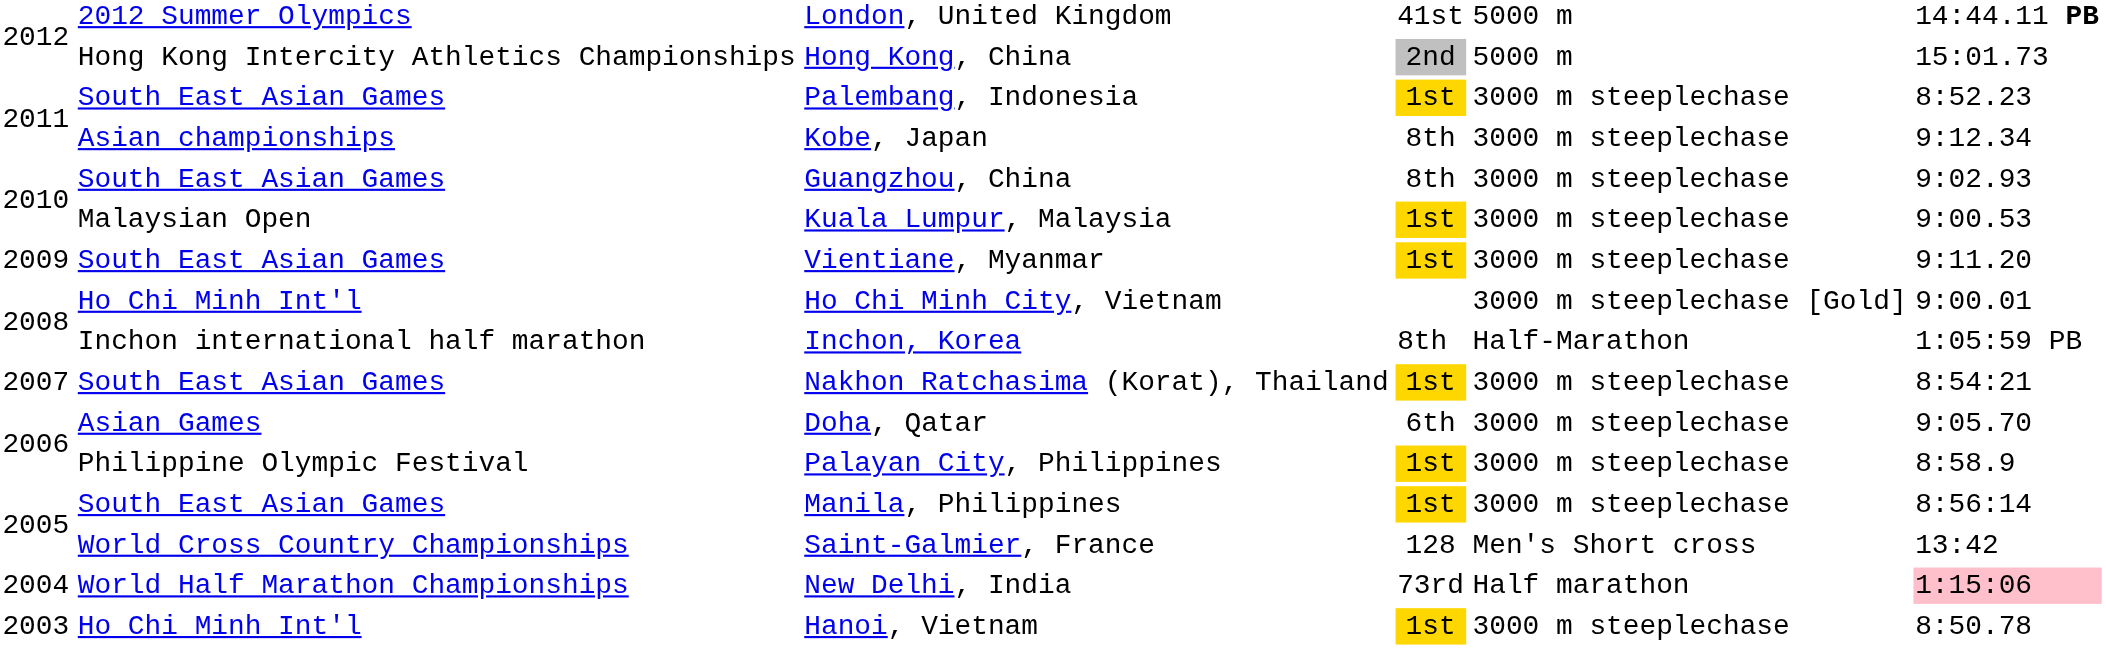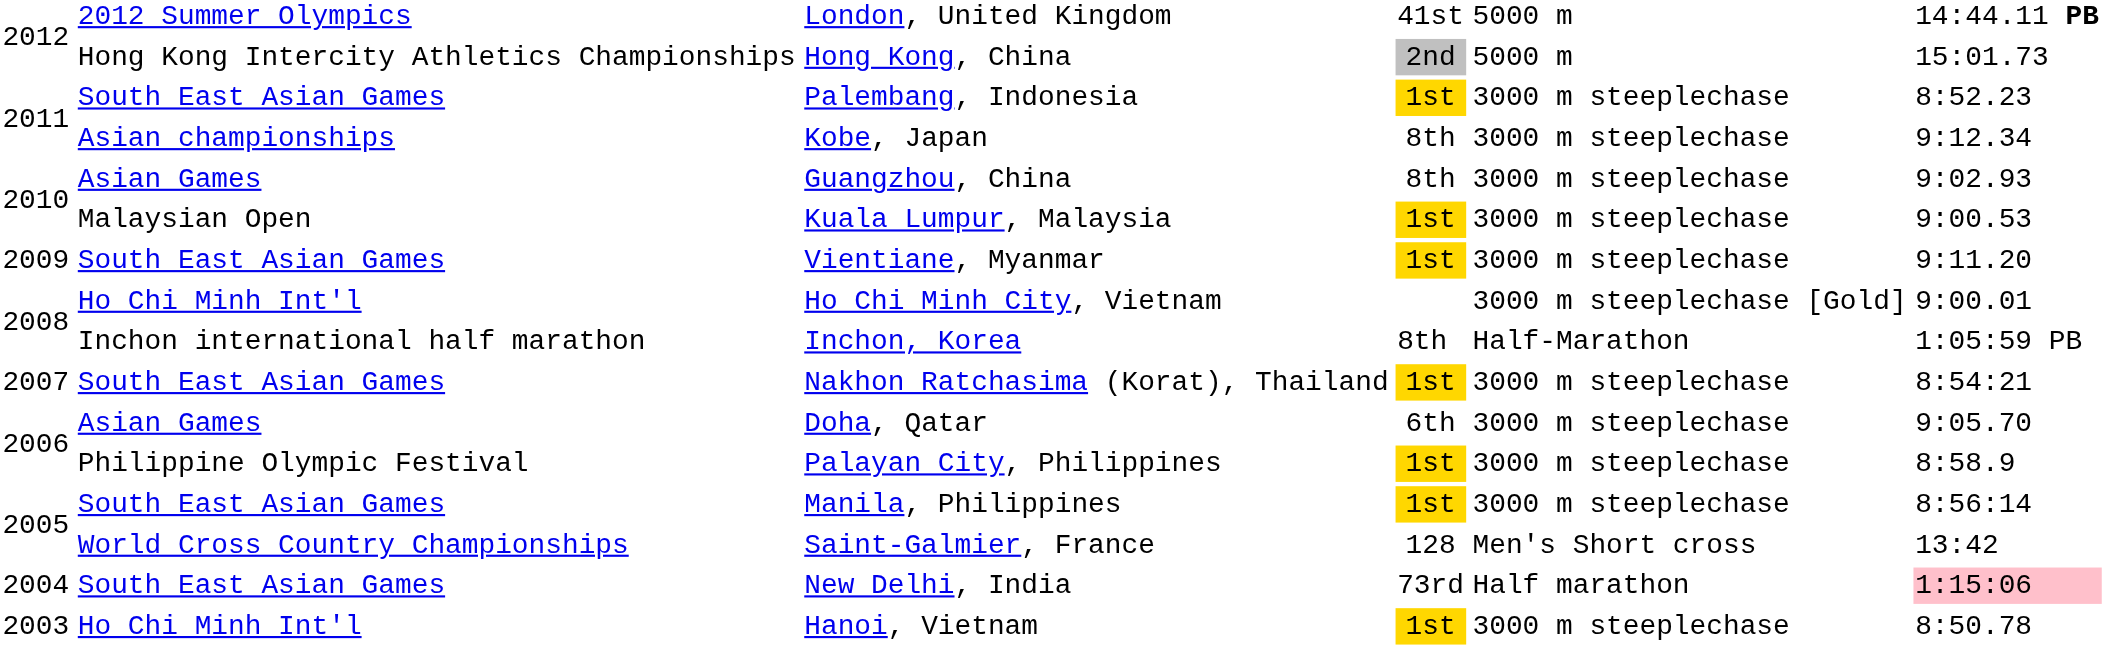 <table>
 <tr>
 <td rowspan=2>2012</td>
 <td><a href='#'>2012 Summer Olympics</a></td>
 <td><a href='#'>London</a>, United Kingdom</td>
 <td style="text-align:center;">41st</td>
 <td>5000 m</td>
 <td>14:44.11 <strong>PB</strong></td>
 </tr>
 <tr>
 <td>Hong Kong Intercity Athletics Championships</td>
 <td><a href='#'>Hong Kong</a>, China</td>
 <td style="background:silver; text-align:center;">2nd</td>
 <td>5000 m</td>
 <td>15:01.73</td>
 </tr>
 <tr>
 <td rowspan=2>2011</td>
 <td><a href='#'>South East Asian Games</a></td>
 <td><a href='#'>Palembang</a>, Indonesia</td>
 <td style="background:gold; text-align:center;">1st</td>
 <td>3000 m steeplechase</td>
 <td>8:52.23</td>
 </tr>
 <tr>
 <td><a href='#'>Asian championships</a></td>
 <td><a href='#'>Kobe</a>, Japan</td>
 <td style="text-align:center;">8th</td>
 <td>3000 m steeplechase</td>
 <td>9:12.34</td>
 </tr>
 <tr>
 <td rowspan=2>2010</td>
-<td><a href='#'>South East Asian Games</a></td>
+<td><a href='#'>Asian Games</a></td>
 <td><a href='#'>Guangzhou</a>, China</td>
 <td style="text-align:center;">8th</td>
 <td>3000 m steeplechase</td>
 <td>9:02.93</td>
 </tr>
 <tr>
 <td>Malaysian Open</td>
 <td><a href='#'>Kuala Lumpur</a>, Malaysia</td>
 <td style="background:gold; text-align:center;">1st</td>
 <td>3000 m steeplechase</td>
 <td>9:00.53</td>
 </tr>
 <tr>
 <td>2009</td>
 <td><a href='#'>South East Asian Games</a></td>
 <td><a href='#'>Vientiane</a>, Myanmar</td>
 <td style="background:gold; text-align:center;">1st</td>
 <td>3000 m steeplechase</td>
 <td>9:11.20</td>
 </tr>
 <tr>
 <td rowspan=2>2008</td>
 <td><a href='#'>Ho Chi Minh Int'l</a></td>
 <td><a href='#'>Ho Chi Minh City</a>, Vietnam</td>
 <td></td>
 <td>3000 m steeplechase [Gold]</td>
 <td>9:00.01</td>
 </tr>
 <tr>
 <td>Inchon international half marathon</td>
 <td><a href='#'>Inchon, Korea</a></td>
 <td>8th</td>
 <td>Half-Marathon</td>
 <td>1:05:59 PB</td>
 </tr>
 <tr>
 <td>2007</td>
 <td><a href='#'>South East Asian Games</a></td>
 <td><a href='#'>Nakhon Ratchasima</a> (Korat), Thailand</td>
 <td style="background:gold; text-align:center;">1st</td>
 <td>3000 m steeplechase</td>
 <td>8:54:21</td>
 </tr>
 <tr>
 <td rowspan=2>2006</td>
 <td><a href='#'>Asian Games</a></td>
 <td><a href='#'>Doha</a>, Qatar</td>
 <td style="text-align:center;">6th</td>
 <td>3000 m steeplechase</td>
 <td>9:05.70</td>
 </tr>
 <tr>
 <td>Philippine Olympic Festival</td>
 <td><a href='#'>Palayan City</a>, Philippines</td>
 <td style="background:gold; text-align:center;">1st</td>
 <td>3000 m steeplechase</td>
 <td>8:58.9</td>
 </tr>
 <tr>
 <td rowspan=2>2005</td>
 <td><a href='#'>South East Asian Games</a></td>
 <td><a href='#'>Manila</a>, Philippines</td>
 <td style="background:gold; text-align:center;">1st</td>
 <td>3000 m steeplechase</td>
 <td>8:56:14</td>
 </tr>
 <tr>
 <td><a href='#'>World Cross Country Championships</a></td>
 <td><a href='#'>Saint-Galmier</a>, France</td>
 <td style="text-align:center;">128</td>
 <td>Men's Short cross</td>
 <td>13:42</td>
 </tr>
 <tr>
 <td>2004</td>
-<td><a href='#'>World Half Marathon Championships</a></td>
+<td><a href='#'>South East Asian Games</a></td>
 <td><a href='#'>New Delhi</a>, India</td>
 <td style="text-align:center;">73rd</td>
 <td>Half marathon</td>
 <td style="background: pink;">1:15:06</td>
 </tr>
 <tr>
 <td>2003</td>
 <td><a href='#'>Ho Chi Minh Int'l</a></td>
 <td><a href='#'>Hanoi</a>, Vietnam</td>
 <td style="background:gold; text-align:center;">1st</td>
 <td>3000 m steeplechase</td>
 <td>8:50.78</td>
 </tr>
 </table>
